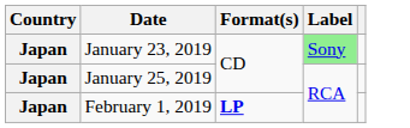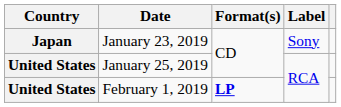 <table class="wikitable plainrowheaders">
 <tr>
 <th scope="col">Country</th>
 <th scope="col">Date</th>
 <th scope="col">Format(s)</th>
 <th scope="col">Label</th>
 <th scope="col"></th>
 </tr>
 <tr>
 <th scope="row">Japan</th>
 <td>January 23, 2019</td>
 <td rowspan="2">CD</td>
-<td style="background: lightgreen;"><a href='#'>Sony</a></td>
+<td><a href='#'>Sony</a></td>
 <td></td>
 </tr>
 <tr>
-<th scope="row">Japan</th>
+<th scope="row">United States</th>
 <td>January 25, 2019</td>
 <td rowspan="2"><a href='#'>RCA</a></td>
 <td></td>
 </tr>
 <tr>
-<th scope="row">Japan</th>
+<th scope="row">United States</th>
 <td>February 1, 2019</td>
 <td><strong><a href='#'>LP</a></strong></td>
 <td></td>
 </tr>
 </table>
